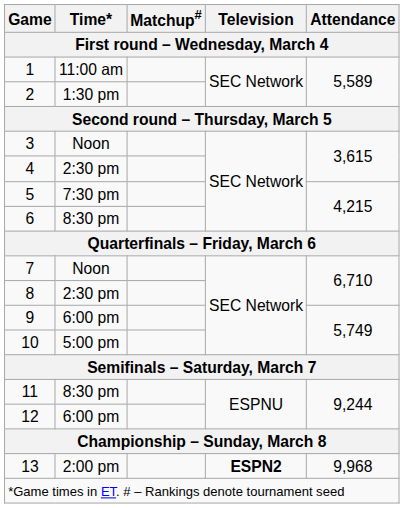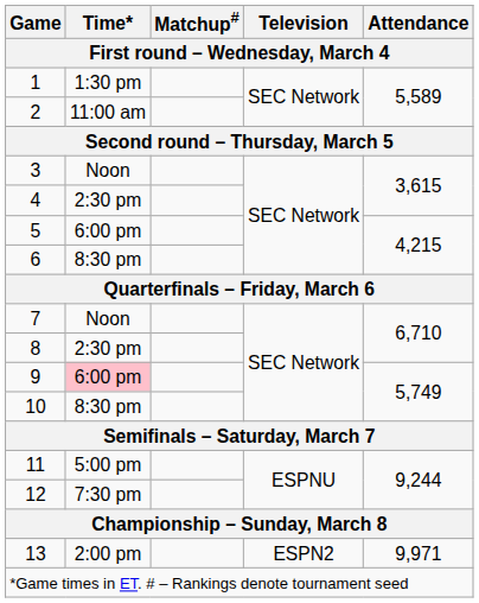 <table class="wikitable" style="font-size: 95%">
 <tr>
 <th>Game</th>
 <th>Time*</th>
 <th>Matchup<sup>#</sup></th>
 <th>Television</th>
 <th>Attendance</th>
 </tr>
 <tr>
 <th colspan=5>First round – Wednesday, March 4</th>
 </tr>
 <tr>
 <td align=center>1</td>
-<td align=center>11:00 am</td>
+<td align=center>1:30 pm</td>
 <td></td>
 <td rowspan=2 align=center>SEC Network</td>
 <td rowspan=2 align=center>5,589</td>
 </tr>
 <tr>
 <td align=center>2</td>
-<td align=center>1:30 pm</td>
+<td align=center>11:00 am</td>
 <td></td>
 </tr>
 <tr>
 <th colspan=5>Second round – Thursday, March 5</th>
 </tr>
 <tr>
 <td align=center>3</td>
 <td align=center>Noon</td>
 <td></td>
 <td rowspan=4 align=center>SEC Network</td>
 <td rowspan=2 align=center>3,615</td>
 </tr>
 <tr>
 <td align=center>4</td>
 <td align=center>2:30 pm</td>
 <td></td>
 </tr>
 <tr>
 <td align=center>5</td>
-<td align=center>7:30 pm</td>
+<td align=center>6:00 pm</td>
 <td></td>
 <td rowspan=2 align=center>4,215</td>
 </tr>
 <tr>
 <td align=center>6</td>
 <td align=center>8:30 pm</td>
 <td></td>
 </tr>
 <tr>
 <th colspan=5>Quarterfinals – Friday, March 6</th>
 </tr>
 <tr>
 <td align=center>7</td>
 <td align=center>Noon</td>
 <td></td>
 <td rowspan=4 align=center>SEC Network</td>
 <td rowspan=2 align=center>6,710</td>
 </tr>
 <tr>
 <td align=center>8</td>
 <td align=center>2:30 pm</td>
 <td></td>
 </tr>
 <tr>
 <td align=center>9</td>
-<td align=center>6:00 pm</td>
+<td align=center style="background: pink;">6:00 pm</td>
 <td></td>
 <td rowspan=2 align=center>5,749</td>
 </tr>
 <tr>
 <td align=center>10</td>
-<td align=center>5:00 pm</td>
+<td align=center>8:30 pm</td>
 <td></td>
 </tr>
 <tr>
 <th colspan=5>Semifinals – Saturday, March 7</th>
 </tr>
 <tr>
 <td align=center>11</td>
-<td align=center>8:30 pm</td>
+<td align=center>5:00 pm</td>
 <td></td>
 <td rowspan=2 align=center>ESPNU</td>
 <td rowspan=2 align=center>9,244</td>
 </tr>
 <tr>
 <td align=center>12</td>
-<td align=center>6:00 pm</td>
+<td align=center>7:30 pm</td>
 <td></td>
 </tr>
 <tr>
 <th colspan=5>Championship – Sunday, March 8</th>
 </tr>
 <tr>
 <td align=center>13</td>
 <td align=center>2:00 pm</td>
 <td></td>
-<td rowspan=1 align=center><strong>ESPN2</strong></td>
-<td rowspan=1 align=center>9,968</td>
+<td rowspan=1 align=center>ESPN2</td>
+<td rowspan=1 align=center>9,971</td>
 </tr>
 <tr>
 <td colspan=5><small>*Game times in <a href='#'>ET</a>. # – Rankings denote tournament seed</small></td>
 </tr>
 </table>
